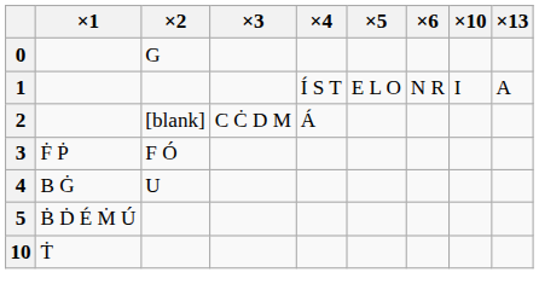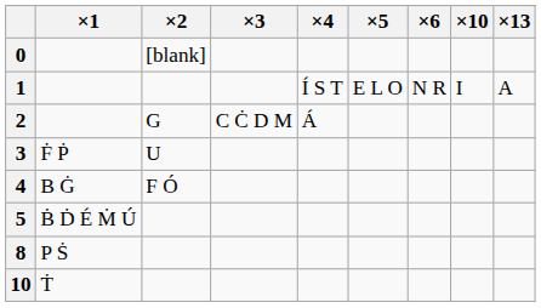 <table class="wikitable floatright">
 <tr>
 <th></th>
 <th>×1</th>
 <th>×2</th>
 <th>×3</th>
 <th>×4</th>
 <th>×5</th>
 <th>×6</th>
 <th>×10</th>
 <th>×13</th>
 </tr>
 <tr>
 <th>0</th>
 <td></td>
-<td>G</td>
+<td>[blank]</td>
 <td></td>
 <td></td>
 <td></td>
 <td></td>
 <td></td>
 <td></td>
 </tr>
 <tr>
 <th>1</th>
 <td></td>
 <td></td>
 <td></td>
 <td>Í S T</td>
 <td>E L O</td>
 <td>N R</td>
 <td>I</td>
 <td>A</td>
 </tr>
 <tr>
 <th>2</th>
 <td></td>
-<td>[blank]</td>
+<td>G</td>
 <td>C Ċ D M</td>
 <td>Á</td>
 <td></td>
 <td></td>
 <td></td>
 <td></td>
 </tr>
 <tr>
 <th>3</th>
 <td>Ḟ Ṗ</td>
-<td>F Ó</td>
+<td>U</td>
 <td></td>
 <td></td>
 <td></td>
 <td></td>
 <td></td>
 <td></td>
 </tr>
 <tr>
 <th>4</th>
 <td>B Ġ</td>
-<td>U</td>
+<td>F Ó</td>
 <td></td>
 <td></td>
 <td></td>
 <td></td>
 <td></td>
 <td></td>
 </tr>
 <tr>
 <th>5</th>
 <td>Ḃ Ḋ É Ṁ Ú</td>
+<td></td>
+<td></td>
+<td></td>
+<td></td>
+<td></td>
+<td></td>
+<td></td>
+</tr>
+<tr>
+<th>8</th>
+<td>P Ṡ</td>
 <td></td>
 <td></td>
 <td></td>
 <td></td>
 <td></td>
 <td></td>
 <td></td>
 </tr>
 <tr>
 <th>10</th>
 <td>Ṫ</td>
 <td></td>
 <td></td>
 <td></td>
 <td></td>
 <td></td>
 <td></td>
 <td></td>
 </tr>
 </table>
